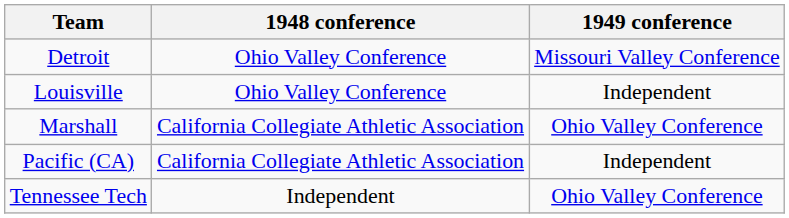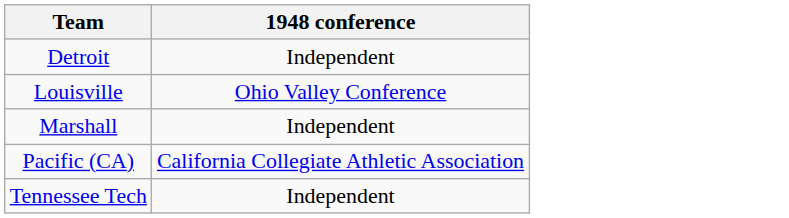 <table class="wikitable sortable">
 <tr>
 <th>Team</th>
 <th>1948 conference</th>
-<th>1949 conference</th>
 </tr>
 <tr style="text-align:center;">
 <td><a href='#'>Detroit</a></td>
-<td><a href='#'>Ohio Valley Conference</a></td>
-<td><a href='#'>Missouri Valley Conference</a></td>
+<td>Independent</td>
 </tr>
 <tr style="text-align:center;">
 <td><a href='#'>Louisville</a></td>
 <td><a href='#'>Ohio Valley Conference</a></td>
-<td>Independent</td>
 </tr>
 <tr style="text-align:center;">
 <td><a href='#'>Marshall</a></td>
-<td><a href='#'>California Collegiate Athletic Association</a></td>
-<td><a href='#'>Ohio Valley Conference</a></td>
+<td>Independent</td>
 </tr>
 <tr style="text-align:center;">
 <td><a href='#'>Pacific (CA)</a></td>
 <td><a href='#'>California Collegiate Athletic Association</a></td>
-<td>Independent</td>
 </tr>
 <tr style="text-align:center;">
 <td><a href='#'>Tennessee Tech</a></td>
 <td>Independent</td>
-<td><a href='#'>Ohio Valley Conference</a></td>
 </tr>
 </table>
